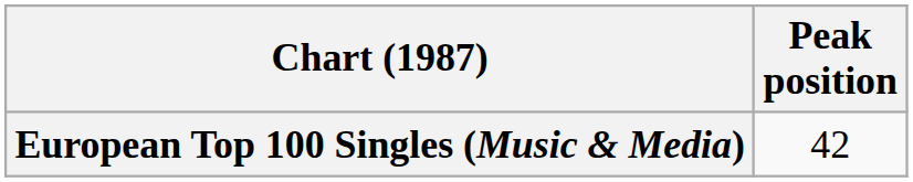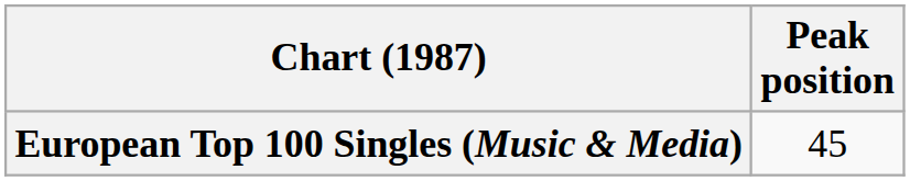 <table class="wikitable plainrowheaders" style="text-align:center">
 <tr>
 <th scope="col">Chart (1987)</th>
 <th scope="col">Peak<br>position</th>
 </tr>
 <tr>
 <th scope="row">European Top 100 Singles (<em>Music & Media</em>)</th>
-<td>42</td>
+<td>45</td>
 </tr>
 </table>
